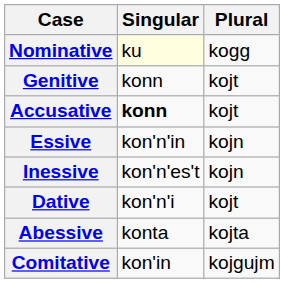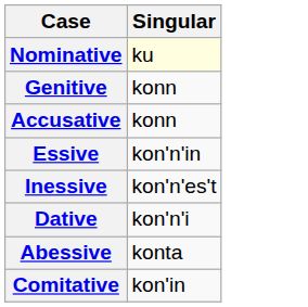 <table class="wikitable">
 <tr>
 <th>Case</th>
 <th>Singular</th>
-<th>Plural</th>
 </tr>
 <tr>
 <th><a href='#'>Nominative</a></th>
 <td style="background: lightyellow;">ku</td>
-<td>kogg</td>
 </tr>
 <tr>
 <th><a href='#'>Genitive</a></th>
 <td>konn</td>
-<td>kojt</td>
 </tr>
 <tr>
 <th><a href='#'>Accusative</a></th>
-<td><strong>konn</strong></td>
-<td>kojt</td>
+<td>konn</td>
 </tr>
 <tr>
 <th><a href='#'>Essive</a></th>
 <td>kon'n'in</td>
-<td>kojn</td>
 </tr>
 <tr>
 <th><a href='#'>Inessive</a></th>
 <td>kon'n'es't</td>
-<td>kojn</td>
 </tr>
 <tr>
 <th><a href='#'>Dative</a></th>
 <td>kon'n'i</td>
-<td>kojt</td>
 </tr>
 <tr>
 <th><a href='#'>Abessive</a></th>
 <td>konta</td>
-<td>kojta</td>
 </tr>
 <tr>
 <th><a href='#'>Comitative</a></th>
 <td>kon'in</td>
-<td>kojgujm</td>
 </tr>
 </table>
